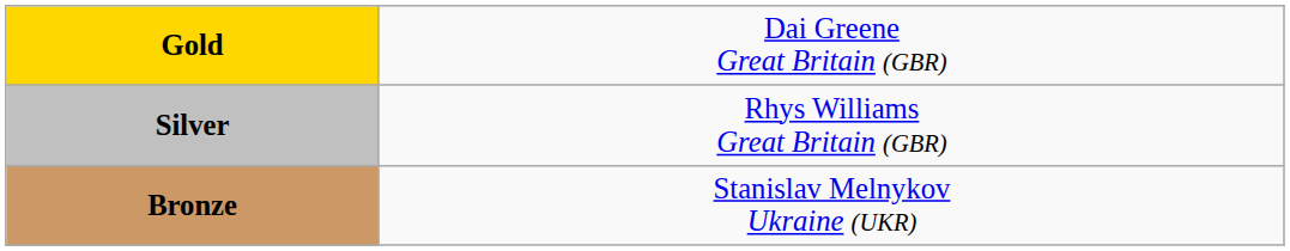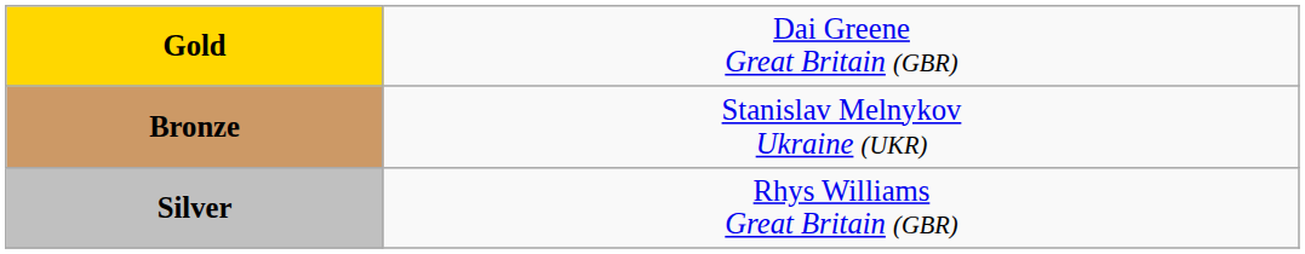 <table class="wikitable" style=" text-align:center; " width="35%">
 <tr>
 <td bgcolor="gold"><strong>Gold</strong></td>
 <td> <a href='#'>Dai Greene</a><br><em><a href='#'>Great Britain</a> <small>(GBR)</small></em></td>
 </tr>
 <tr>
+<td bgcolor="CC9966"><strong>Bronze</strong></td>
+<td> <a href='#'>Stanislav Melnykov</a><br><em><a href='#'>Ukraine</a> <small>(UKR)</small></em></td>
+</tr>
+<tr>
 <td bgcolor="silver"><strong>Silver</strong></td>
 <td> <a href='#'>Rhys Williams</a><br><em><a href='#'>Great Britain</a> <small>(GBR)</small></em></td>
 </tr>
-<tr>
-<td bgcolor="CC9966"><strong>Bronze</strong></td>
-<td> <a href='#'>Stanislav Melnykov</a><br><em><a href='#'>Ukraine</a> <small>(UKR)</small></em></td>
-</tr>
 </table>
